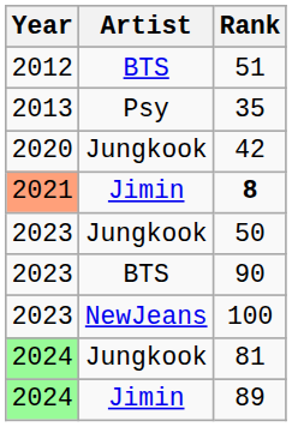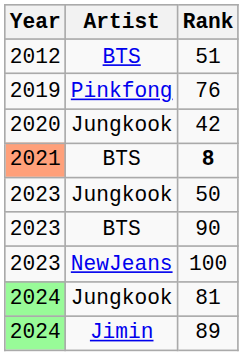 <table class="wikitable sortable" style="text-align:center">
 <tr>
 <th>Year</th>
 <th>Artist</th>
 <th>Rank</th>
 </tr>
 <tr>
 <td>2012</td>
 <td><a href='#'>BTS</a></td>
 <td>51</td>
 </tr>
 <tr>
-<td>2013</td>
-<td>Psy</td>
-<td>35</td>
+<td>2019</td>
+<td><a href='#'>Pinkfong</a></td>
+<td>76</td>
 </tr>
 <tr>
 <td>2020</td>
 <td>Jungkook</td>
 <td>42</td>
 </tr>
 <tr>
 <td style="background: lightsalmon;">2021</td>
-<td><a href='#'>Jimin</a></td>
+<td>BTS</td>
 <td><span><strong>8</strong></span></td>
 </tr>
 <tr>
 <td>2023</td>
 <td>Jungkook</td>
 <td>50</td>
 </tr>
 <tr>
 <td>2023</td>
 <td>BTS</td>
 <td>90</td>
 </tr>
 <tr>
 <td>2023</td>
 <td><a href='#'>NewJeans</a></td>
 <td>100</td>
 </tr>
 <tr>
 <td style="background:palegreen">2024</td>
 <td>Jungkook</td>
 <td>81</td>
 </tr>
 <tr>
 <td style="background:palegreen">2024</td>
 <td><a href='#'>Jimin</a></td>
 <td>89</td>
 </tr>
 </table>
